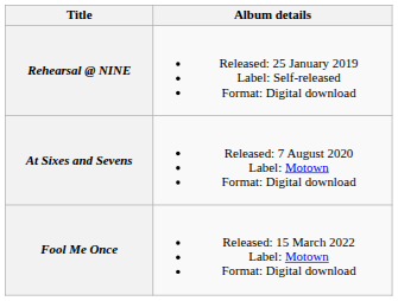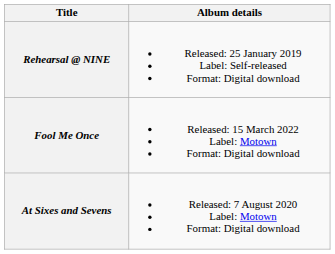 <table class="wikitable plainrowheaders" style="text-align:center;">
 <tr>
 <th scope="col" style="width:11em;">Title</th>
 <th scope="col" style="width:18em;">Album details</th>
 </tr>
 <tr>
 <th scope="row"><em>Rehearsal @ NINE</em></th>
 <td><br><ul><li>Released: 25 January 2019</li><li>Label: Self-released</li><li>Format: Digital download</li></ul></td>
 </tr>
 <tr>
+<th scope="row"><em>Fool Me Once</em></th>
+<td><br><ul><li>Released: 15 March 2022</li><li>Label: <a href='#'>Motown</a></li><li>Format: Digital download</li></ul></td>
+</tr>
+<tr>
 <th scope="row"><em>At Sixes and Sevens</em></th>
 <td><br><ul><li>Released: 7 August 2020</li><li>Label: <a href='#'>Motown</a></li><li>Format: Digital download</li></ul></td>
 </tr>
-<tr>
-<th scope="row"><em>Fool Me Once</em></th>
-<td><br><ul><li>Released: 15 March 2022</li><li>Label: <a href='#'>Motown</a></li><li>Format: Digital download</li></ul></td>
-</tr>
 </table>
